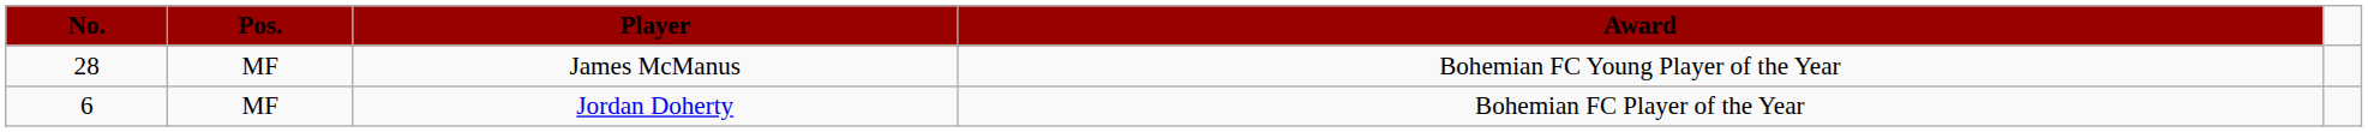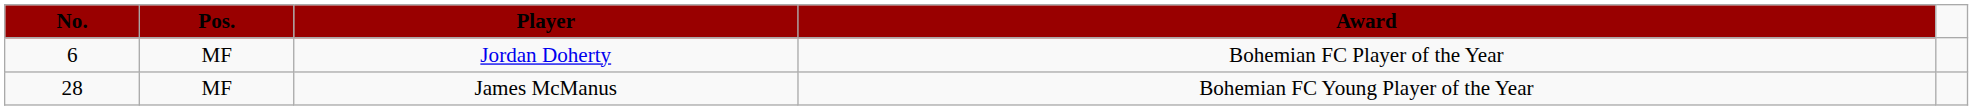 <table class="wikitable" style="text-align:center;width:75%;">
 <tr>
 <th style=background:#990000;color:#000000>No.</th>
 <th style=background:#990000;color:#000000>Pos.</th>
 <th style=background:#990000;color:#000000>Player</th>
 <th style=background:#990000;color:#000000>Award</th>
 </tr>
 <tr>
+<td>6</td>
+<td>MF</td>
+<td><a href='#'>Jordan Doherty</a></td>
+<td>Bohemian FC Player of the Year</td>
+<td></td>
+</tr>
+<tr>
 <td>28</td>
 <td>MF</td>
 <td>James McManus</td>
 <td>Bohemian FC Young Player of the Year</td>
 <td></td>
 </tr>
-<tr>
-<td>6</td>
-<td>MF</td>
-<td><a href='#'>Jordan Doherty</a></td>
-<td>Bohemian FC Player of the Year</td>
-<td></td>
-</tr>
 </table>
